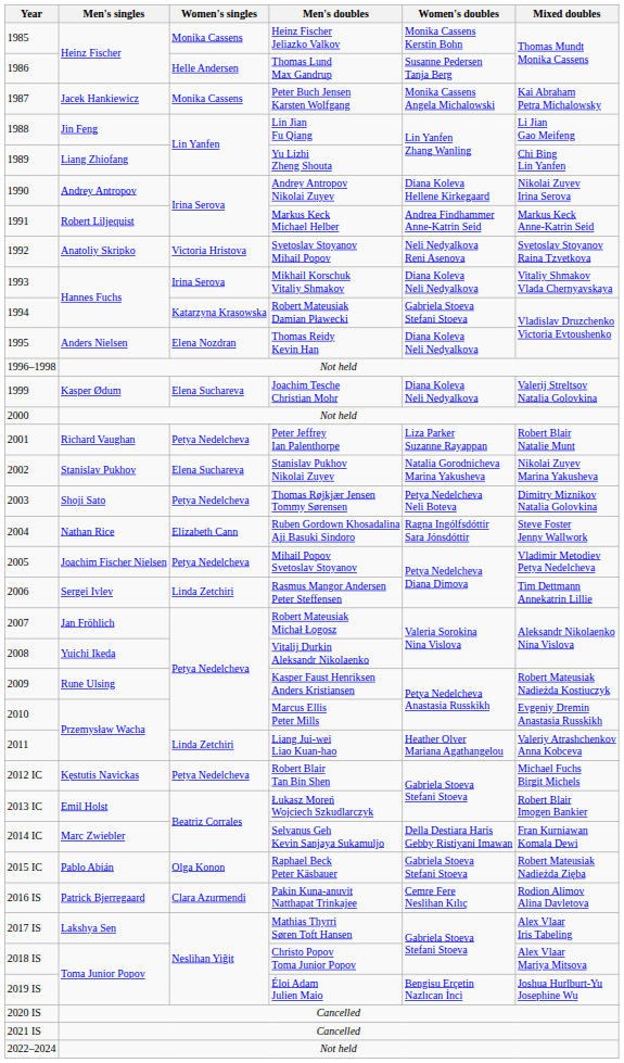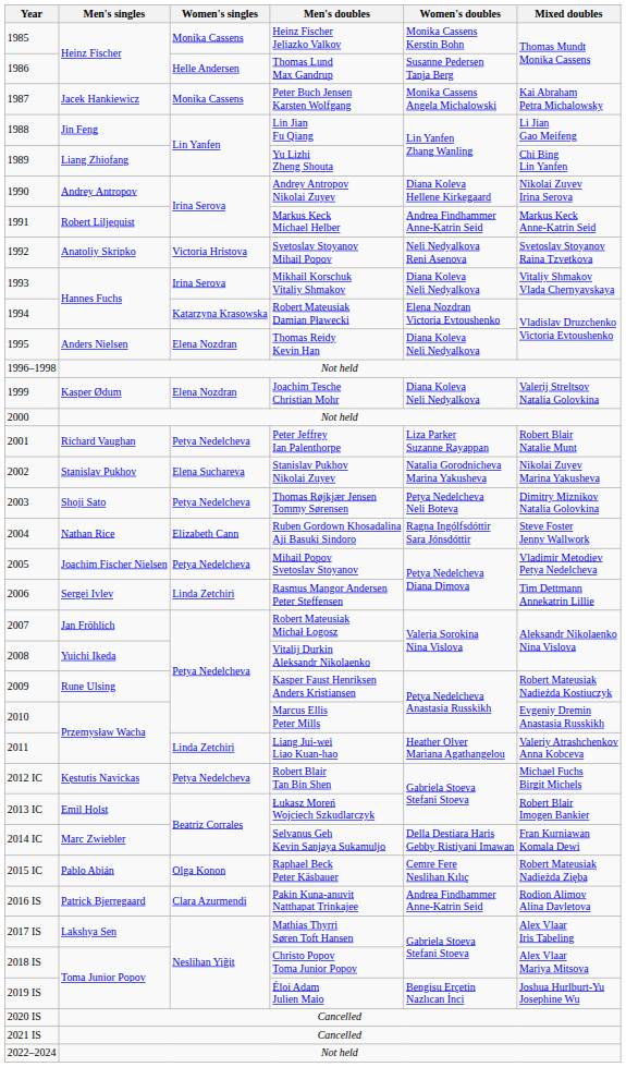 <table class=wikitable style="font-size:90%;">
 <tr>
 <th>Year</th>
 <th>Men's singles</th>
 <th>Women's singles</th>
 <th>Men's doubles</th>
 <th>Women's doubles</th>
 <th>Mixed doubles</th>
 </tr>
 <tr>
 <td>1985</td>
 <td rowspan=2> <a href='#'>Heinz Fischer</a></td>
 <td> <a href='#'>Monika Cassens</a></td>
 <td> <a href='#'>Heinz Fischer</a><br> <a href='#'>Jeliazko Valkov</a></td>
 <td> <a href='#'>Monika Cassens</a><br> <a href='#'>Kerstin Bohn</a></td>
 <td rowspan=2> <a href='#'>Thomas Mundt</a><br> <a href='#'>Monika Cassens</a></td>
 </tr>
 <tr>
 <td>1986</td>
 <td> <a href='#'>Helle Andersen</a></td>
 <td> <a href='#'>Thomas Lund</a><br> <a href='#'>Max Gandrup</a></td>
 <td> <a href='#'>Susanne Pedersen</a><br> <a href='#'>Tanja Berg</a></td>
 </tr>
 <tr>
 <td>1987</td>
 <td> <a href='#'>Jacek Hankiewicz</a></td>
 <td> <a href='#'>Monika Cassens</a></td>
 <td> <a href='#'>Peter Buch Jensen</a><br> <a href='#'>Karsten Wolfgang</a></td>
 <td> <a href='#'>Monika Cassens</a><br> <a href='#'>Angela Michalowski</a></td>
 <td> <a href='#'>Kai Abraham</a><br> <a href='#'>Petra Michalowsky</a></td>
 </tr>
 <tr>
 <td>1988</td>
 <td> <a href='#'>Jin Feng</a></td>
 <td rowspan=2> <a href='#'>Lin Yanfen</a></td>
 <td> <a href='#'>Lin Jian</a><br> <a href='#'>Fu Qiang</a></td>
 <td rowspan=2> <a href='#'>Lin Yanfen</a><br> <a href='#'>Zhang Wanling</a></td>
 <td> <a href='#'>Li Jian</a><br> <a href='#'>Gao Meifeng</a></td>
 </tr>
 <tr>
 <td>1989</td>
 <td> <a href='#'>Liang Zhiofang</a></td>
 <td> <a href='#'>Yu Lizhi</a><br> <a href='#'>Zheng Shouta</a></td>
 <td> <a href='#'>Chi Bing</a><br> <a href='#'>Lin Yanfen</a></td>
 </tr>
 <tr>
 <td>1990</td>
 <td> <a href='#'>Andrey Antropov</a></td>
 <td rowspan=2> <a href='#'>Irina Serova</a></td>
 <td> <a href='#'>Andrey Antropov</a><br> <a href='#'>Nikolai Zuyev</a></td>
 <td> <a href='#'>Diana Koleva</a><br> <a href='#'>Hellene Kirkegaard</a></td>
 <td> <a href='#'>Nikolai Zuyev</a><br> <a href='#'>Irina Serova</a></td>
 </tr>
 <tr>
 <td>1991</td>
 <td> <a href='#'>Robert Liljequist</a></td>
 <td> <a href='#'>Markus Keck</a><br> <a href='#'>Michael Helber</a></td>
 <td> <a href='#'>Andrea Findhammer</a><br> <a href='#'>Anne-Katrin Seid</a></td>
 <td> <a href='#'>Markus Keck</a><br> <a href='#'>Anne-Katrin Seid</a></td>
 </tr>
 <tr>
 <td>1992</td>
 <td> <a href='#'>Anatoliy Skripko</a></td>
 <td> <a href='#'>Victoria Hristova</a></td>
 <td> <a href='#'>Svetoslav Stoyanov</a><br> <a href='#'>Mihail Popov</a></td>
 <td> <a href='#'>Neli Nedyalkova</a><br> <a href='#'>Reni Asenova</a></td>
 <td> <a href='#'>Svetoslav Stoyanov</a><br> <a href='#'>Raina Tzvetkova</a></td>
 </tr>
 <tr>
 <td>1993</td>
 <td rowspan=2> <a href='#'>Hannes Fuchs</a></td>
 <td> <a href='#'>Irina Serova</a></td>
 <td> <a href='#'>Mikhail Korschuk</a><br> <a href='#'>Vitaliy Shmakov</a></td>
 <td> <a href='#'>Diana Koleva</a><br> <a href='#'>Neli Nedyalkova</a></td>
 <td> <a href='#'>Vitaliy Shmakov</a><br> <a href='#'>Vlada Chernyavskaya</a></td>
 </tr>
 <tr>
 <td>1994</td>
 <td> <a href='#'>Katarzyna Krasowska</a></td>
 <td> <a href='#'>Robert Mateusiak</a><br> <a href='#'>Damian Pławecki</a></td>
-<td> <a href='#'>Gabriela Stoeva</a><br> <a href='#'>Stefani Stoeva</a></td>
+<td> <a href='#'>Elena Nozdran</a><br> <a href='#'>Victoria Evtoushenko</a></td>
 <td rowspan=2> <a href='#'>Vladislav Druzchenko</a><br> <a href='#'>Victoria Evtoushenko</a></td>
 </tr>
 <tr>
 <td>1995</td>
 <td> <a href='#'>Anders Nielsen</a></td>
 <td> <a href='#'>Elena Nozdran</a></td>
 <td> <a href='#'>Thomas Reidy</a><br> <a href='#'>Kevin Han</a></td>
 <td> <a href='#'>Diana Koleva</a><br> <a href='#'>Neli Nedyalkova</a></td>
 </tr>
 <tr>
 <td>1996–1998</td>
 <td colspan=5 align=center><em>Not held</em></td>
 </tr>
 <tr>
 <td>1999</td>
 <td> <a href='#'>Kasper Ødum</a></td>
-<td> <a href='#'>Elena Suchareva</a></td>
+<td> <a href='#'>Elena Nozdran</a></td>
 <td> <a href='#'>Joachim Tesche</a><br> <a href='#'>Christian Mohr</a></td>
 <td> <a href='#'>Diana Koleva</a><br> <a href='#'>Neli Nedyalkova</a></td>
 <td> <a href='#'>Valerij Streltsov</a><br> <a href='#'>Natalia Golovkina</a></td>
 </tr>
 <tr>
 <td>2000</td>
 <td colspan=5 align=center><em>Not held</em></td>
 </tr>
 <tr>
 <td>2001</td>
 <td> <a href='#'>Richard Vaughan</a></td>
 <td> <a href='#'>Petya Nedelcheva</a></td>
 <td> <a href='#'>Peter Jeffrey</a><br> <a href='#'>Ian Palenthorpe</a></td>
 <td> <a href='#'>Liza Parker</a><br> <a href='#'>Suzanne Rayappan</a></td>
 <td> <a href='#'>Robert Blair</a><br> <a href='#'>Natalie Munt</a></td>
 </tr>
 <tr>
 <td>2002</td>
 <td> <a href='#'>Stanislav Pukhov</a></td>
 <td> <a href='#'>Elena Suchareva</a></td>
 <td> <a href='#'>Stanislav Pukhov</a><br> <a href='#'>Nikolai Zuyev</a></td>
 <td> <a href='#'>Natalia Gorodnicheva</a><br> <a href='#'>Marina Yakusheva</a></td>
 <td> <a href='#'>Nikolai Zuyev</a><br> <a href='#'>Marina Yakusheva</a></td>
 </tr>
 <tr>
 <td>2003</td>
 <td> <a href='#'>Shoji Sato</a></td>
 <td> <a href='#'>Petya Nedelcheva</a></td>
 <td> <a href='#'>Thomas Røjkjær Jensen</a><br> <a href='#'>Tommy Sørensen</a></td>
 <td> <a href='#'>Petya Nedelcheva</a><br> <a href='#'>Neli Boteva</a></td>
 <td> <a href='#'>Dimitry Miznikov</a><br> <a href='#'>Natalia Golovkina</a></td>
 </tr>
 <tr>
 <td>2004</td>
 <td> <a href='#'>Nathan Rice</a></td>
 <td> <a href='#'>Elizabeth Cann</a></td>
 <td> <a href='#'>Ruben Gordown Khosadalina</a><br> <a href='#'>Aji Basuki Sindoro</a></td>
 <td> <a href='#'>Ragna Ingólfsdóttir</a><br> <a href='#'>Sara Jónsdóttir</a></td>
 <td> <a href='#'>Steve Foster</a><br> <a href='#'>Jenny Wallwork</a></td>
 </tr>
 <tr>
 <td>2005</td>
 <td> <a href='#'>Joachim Fischer Nielsen</a></td>
 <td> <a href='#'>Petya Nedelcheva</a></td>
 <td> <a href='#'>Mihail Popov</a><br> <a href='#'>Svetoslav Stoyanov</a></td>
 <td rowspan=2> <a href='#'>Petya Nedelcheva</a><br> <a href='#'>Diana Dimova</a></td>
 <td> <a href='#'>Vladimir Metodiev</a><br> <a href='#'>Petya Nedelcheva</a></td>
 </tr>
 <tr>
 <td>2006</td>
 <td> <a href='#'>Sergei Ivlev</a></td>
 <td> <a href='#'>Linda Zetchiri</a></td>
 <td> <a href='#'>Rasmus Mangor Andersen</a><br> <a href='#'>Peter Steffensen</a></td>
 <td> <a href='#'>Tim Dettmann</a><br> <a href='#'>Annekatrin Lillie</a></td>
 </tr>
 <tr>
 <td>2007</td>
 <td> <a href='#'>Jan Fröhlich</a></td>
 <td rowspan=4> <a href='#'>Petya Nedelcheva</a></td>
 <td> <a href='#'>Robert Mateusiak</a><br> <a href='#'>Michał Łogosz</a></td>
 <td rowspan=2> <a href='#'>Valeria Sorokina</a><br> <a href='#'>Nina Vislova</a></td>
 <td rowspan=2> <a href='#'>Aleksandr Nikolaenko</a><br> <a href='#'>Nina Vislova</a></td>
 </tr>
 <tr>
 <td>2008</td>
 <td> <a href='#'>Yuichi Ikeda</a></td>
 <td> <a href='#'>Vitalij Durkin</a><br> <a href='#'>Aleksandr Nikolaenko</a></td>
 </tr>
 <tr>
 <td>2009</td>
 <td> <a href='#'>Rune Ulsing</a></td>
 <td> <a href='#'>Kasper Faust Henriksen</a><br> <a href='#'>Anders Kristiansen</a></td>
 <td rowspan=2> <a href='#'>Petya Nedelcheva</a><br> <a href='#'>Anastasia Russkikh</a></td>
 <td> <a href='#'>Robert Mateusiak</a><br> <a href='#'>Nadieżda Kostiuczyk</a></td>
 </tr>
 <tr>
 <td>2010</td>
 <td rowspan=2> <a href='#'>Przemysław Wacha</a></td>
 <td> <a href='#'>Marcus Ellis</a><br> <a href='#'>Peter Mills</a></td>
 <td> <a href='#'>Evgeniy Dremin</a><br> <a href='#'>Anastasia Russkikh</a></td>
 </tr>
 <tr>
 <td>2011</td>
 <td> <a href='#'>Linda Zetchiri</a></td>
 <td> <a href='#'>Liang Jui-wei</a><br> <a href='#'>Liao Kuan-hao</a></td>
 <td> <a href='#'>Heather Olver</a><br> <a href='#'>Mariana Agathangelou</a></td>
 <td> <a href='#'>Valeriy Atrashchenkov</a><br> <a href='#'>Anna Kobceva</a></td>
 </tr>
 <tr>
 <td>2012 IC</td>
 <td> <a href='#'>Kęstutis Navickas</a></td>
 <td> <a href='#'>Petya Nedelcheva</a></td>
 <td> <a href='#'>Robert Blair</a><br> <a href='#'>Tan Bin Shen</a></td>
 <td rowspan=2> <a href='#'>Gabriela Stoeva</a><br> <a href='#'>Stefani Stoeva</a></td>
 <td> <a href='#'>Michael Fuchs</a><br> <a href='#'>Birgit Michels</a></td>
 </tr>
 <tr>
 <td>2013 IC</td>
 <td> <a href='#'>Emil Holst</a></td>
 <td rowspan=2> <a href='#'>Beatriz Corrales</a></td>
 <td> <a href='#'>Łukasz Moreń</a><br> <a href='#'>Wojciech Szkudlarczyk</a></td>
 <td> <a href='#'>Robert Blair</a><br> <a href='#'>Imogen Bankier</a></td>
 </tr>
 <tr>
 <td>2014 IC</td>
 <td> <a href='#'>Marc Zwiebler</a></td>
 <td> <a href='#'>Selvanus Geh</a><br> <a href='#'>Kevin Sanjaya Sukamuljo</a></td>
 <td> <a href='#'>Della Destiara Haris</a><br> <a href='#'>Gebby Ristiyani Imawan</a></td>
 <td> <a href='#'>Fran Kurniawan</a><br> <a href='#'>Komala Dewi</a></td>
 </tr>
 <tr>
 <td>2015 IC</td>
 <td> <a href='#'>Pablo Abián</a></td>
 <td> <a href='#'>Olga Konon</a></td>
 <td> <a href='#'>Raphael Beck</a><br> <a href='#'>Peter Käsbauer</a></td>
-<td> <a href='#'>Gabriela Stoeva</a><br> <a href='#'>Stefani Stoeva</a></td>
+<td> <a href='#'>Cemre Fere</a><br> <a href='#'>Neslihan Kılıç</a></td>
 <td> <a href='#'>Robert Mateusiak</a><br> <a href='#'>Nadieżda Zięba</a></td>
 </tr>
 <tr>
 <td>2016 IS</td>
 <td> <a href='#'>Patrick Bjerregaard</a></td>
 <td> <a href='#'>Clara Azurmendi</a></td>
 <td> <a href='#'>Pakin Kuna-anuvit</a><br> <a href='#'>Natthapat Trinkajee</a></td>
-<td> <a href='#'>Cemre Fere</a><br> <a href='#'>Neslihan Kılıç</a></td>
+<td> <a href='#'>Andrea Findhammer</a><br> <a href='#'>Anne-Katrin Seid</a></td>
 <td> <a href='#'>Rodion Alimov</a><br> <a href='#'>Alina Davletova</a></td>
 </tr>
 <tr>
 <td>2017 IS</td>
 <td> <a href='#'>Lakshya Sen</a></td>
 <td rowspan=3> <a href='#'>Neslihan Yiğit</a></td>
 <td> <a href='#'>Mathias Thyrri</a><br> <a href='#'>Søren Toft Hansen</a></td>
 <td rowspan=2> <a href='#'>Gabriela Stoeva</a><br> <a href='#'>Stefani Stoeva</a></td>
 <td> <a href='#'>Alex Vlaar</a><br> <a href='#'>Iris Tabeling</a></td>
 </tr>
 <tr>
 <td>2018 IS</td>
 <td rowspan=2> <a href='#'>Toma Junior Popov</a></td>
 <td> <a href='#'>Christo Popov</a><br> <a href='#'>Toma Junior Popov</a></td>
 <td> <a href='#'>Alex Vlaar</a><br> <a href='#'>Mariya Mitsova</a></td>
 </tr>
 <tr>
 <td>2019 IS</td>
 <td> <a href='#'>Éloi Adam</a><br> <a href='#'>Julien Maio</a></td>
 <td> <a href='#'>Bengisu Erçetin</a><br> <a href='#'>Nazlıcan İnci</a></td>
 <td> <a href='#'>Joshua Hurlburt-Yu</a><br> <a href='#'>Josephine Wu</a></td>
 </tr>
 <tr>
 <td>2020 IS</td>
 <td colspan="5" align="center"><em>Cancelled</em></td>
 </tr>
 <tr>
 <td>2021 IS</td>
 <td colspan="5" align="center"><em>Cancelled</em></td>
 </tr>
 <tr>
 <td>2022–2024</td>
 <td colspan=5 align=center><em>Not held</em></td>
 </tr>
 </table>
